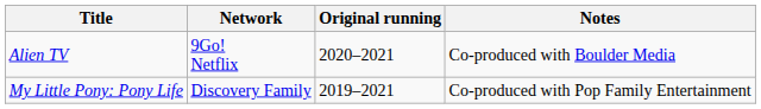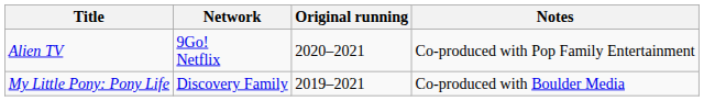 <table class="wikitable sortable">
 <tr>
 <th>Title</th>
 <th>Network</th>
 <th>Original running</th>
 <th>Notes</th>
 </tr>
 <tr>
 <td><em><a href='#'>Alien TV</a></em></td>
 <td><a href='#'>9Go!</a><br><a href='#'>Netflix</a></td>
 <td>2020–2021</td>
-<td>Co-produced with <a href='#'>Boulder Media</a></td>
+<td>Co-produced with Pop Family Entertainment</td>
 </tr>
 <tr>
 <td><em><a href='#'>My Little Pony: Pony Life</a></em></td>
 <td><a href='#'>Discovery Family</a></td>
 <td>2019–2021</td>
-<td>Co-produced with Pop Family Entertainment</td>
+<td>Co-produced with <a href='#'>Boulder Media</a></td>
 </tr>
 </table>
